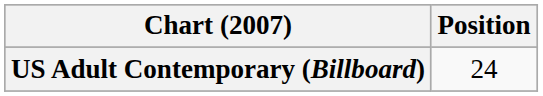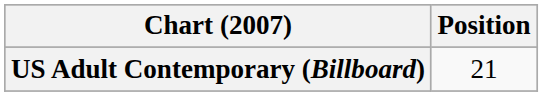 <table class="wikitable plainrowheaders" style="text-align:center">
 <tr>
 <th>Chart (2007)</th>
 <th>Position</th>
 </tr>
 <tr>
 <th scope="row">US Adult Contemporary (<em>Billboard</em>)</th>
-<td>24</td>
+<td>21</td>
 </tr>
 </table>
